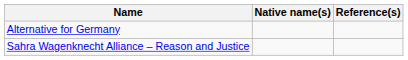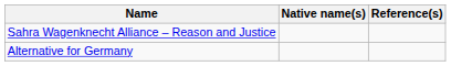 <table class="wikitable">
 <tr>
 <th>Name</th>
 <th>Native name(s)</th>
 <th>Reference(s)</th>
 </tr>
 <tr>
+<td><a href='#'>Sahra Wagenknecht Alliance – Reason and Justice</a></td>
+<td></td>
+<td></td>
+</tr>
+<tr>
 <td><a href='#'>Alternative for Germany</a></td>
 <td></td>
 <td></td>
 </tr>
-<tr>
-<td><a href='#'>Sahra Wagenknecht Alliance – Reason and Justice</a></td>
-<td></td>
-<td></td>
-</tr>
 </table>
